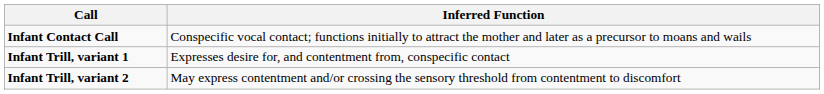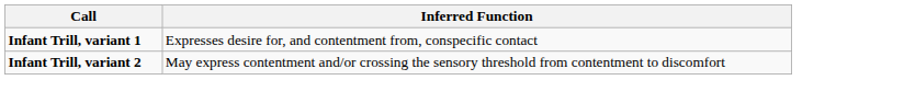 <table class="wikitable">
 <tr>
 <th width="18%">Call</th>
 <th width="72%">Inferred Function</th>
-</tr>
-<tr>
-<td><strong>Infant Contact Call</strong><br></td>
-<td>Conspecific vocal contact; functions initially to attract the mother and later as a precursor to moans and wails</td>
 </tr>
 <tr>
 <td><strong>Infant Trill, variant 1</strong><br></td>
 <td>Expresses desire for, and contentment from, conspecific contact</td>
 </tr>
 <tr>
 <td><strong>Infant Trill, variant 2</strong><br></td>
 <td>May express contentment and/or crossing the sensory threshold from contentment to discomfort</td>
 </tr>
 </table>
